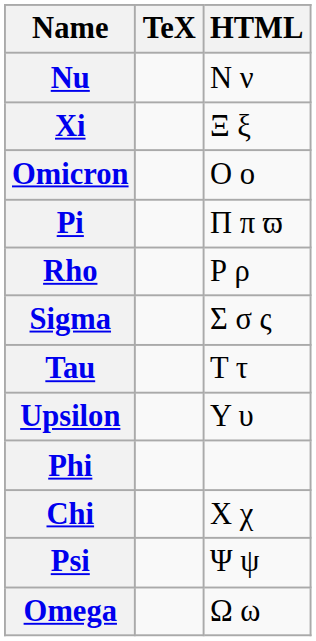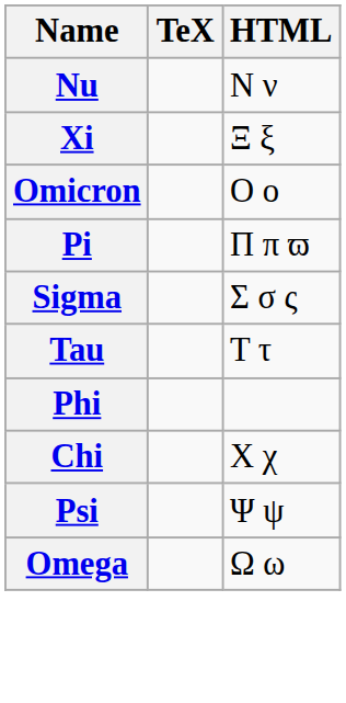 <table class="wikitable plainrowheaders">
 <tr>
 <th scope="col">Name</th>
 <th scope="col">TeX</th>
 <th scope="col">HTML</th>
 </tr>
 <tr>
 <th scope="row"><a href='#'>Nu</a></th>
 <td></td>
 <td>Ν ν</td>
 </tr>
 <tr>
 <th scope="row"><a href='#'>Xi</a></th>
 <td></td>
 <td>Ξ ξ</td>
 </tr>
 <tr>
 <th scope="row"><a href='#'>Omicron</a></th>
 <td></td>
 <td>Ο ο</td>
 </tr>
 <tr>
 <th scope="row"><a href='#'>Pi</a></th>
 <td></td>
 <td>Π π ϖ</td>
 </tr>
 <tr>
-<th scope="row"><a href='#'>Rho</a></th>
-<td></td>
-<td>Ρ ρ </td>
-</tr>
-<tr>
 <th scope="row"><a href='#'>Sigma</a></th>
 <td></td>
 <td>Σ σ ς</td>
 </tr>
 <tr>
 <th scope="row"><a href='#'>Tau</a></th>
 <td></td>
 <td>Τ τ</td>
-</tr>
-<tr>
-<th scope="row"><a href='#'>Upsilon</a></th>
-<td></td>
-<td>Υ υ</td>
 </tr>
 <tr>
 <th scope="row"><a href='#'>Phi</a></th>
 <td></td>
 <td></td>
 </tr>
 <tr>
 <th scope="row"><a href='#'>Chi</a></th>
 <td></td>
 <td>Χ χ</td>
 </tr>
 <tr>
 <th scope="row"><a href='#'>Psi</a></th>
 <td></td>
 <td>Ψ ψ</td>
 </tr>
 <tr>
 <th scope="row"><a href='#'>Omega</a></th>
 <td></td>
 <td>Ω ω</td>
 </tr>
 </table>
